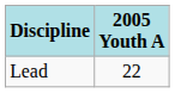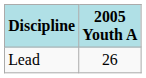 <table class="wikitable" style="text-align: center;">
 <tr>
 <th style="background: #b0e0e6;">Discipline</th>
 <th style="background: #b0e0e6;">2005<br>Youth A</th>
 </tr>
 <tr>
 <td align="left">Lead</td>
-<td>22</td>
+<td>26</td>
 </tr>
 </table>
